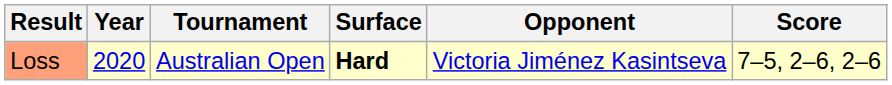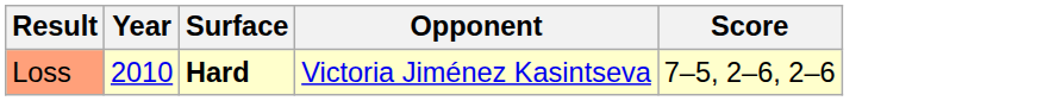 <table class="sortable wikitable">
 <tr>
 <th>Result</th>
 <th>Year</th>
-<th>Tournament</th>
 <th>Surface</th>
 <th>Opponent</th>
 <th class="unsortable">Score</th>
 </tr>
 <tr style="background:#ffc;">
 <td style="background:#ffa07a;">Loss</td>
-<td><a href='#'>2020</a></td>
-<td><a href='#'>Australian Open</a></td>
+<td><a href='#'>2010</a></td>
 <td><strong>Hard</strong></td>
 <td> <a href='#'>Victoria Jiménez Kasintseva</a></td>
 <td>7–5, 2–6, 2–6</td>
 </tr>
 </table>
